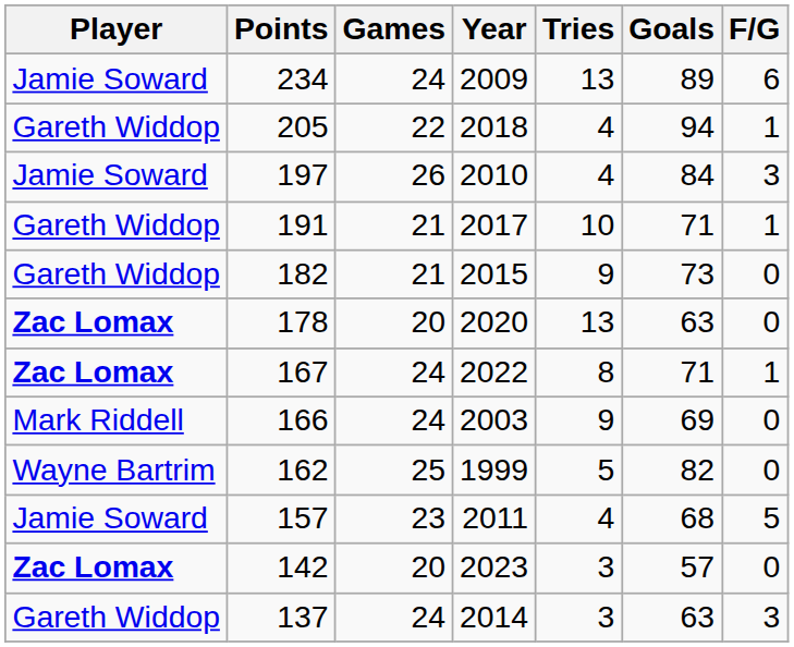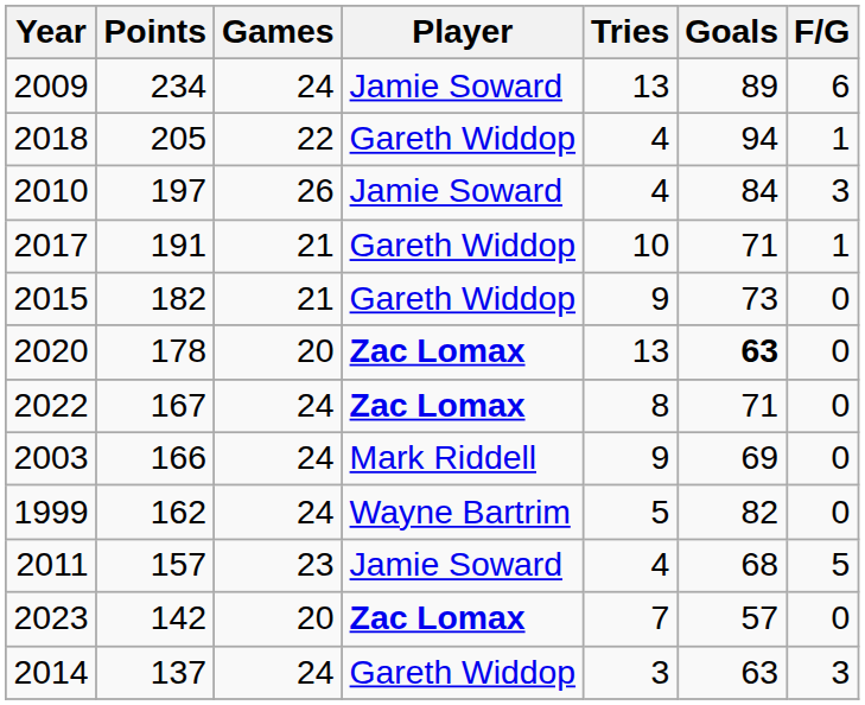 <table class="wikitable" style="text-align:right;">
 <tr>
-<th>Player</th>
+<th>Year</th>
 <th>Points</th>
 <th>Games</th>
-<th>Year</th>
+<th>Player</th>
 <th>Tries</th>
 <th>Goals</th>
 <th>F/G</th>
 </tr>
 <tr>
-<td align=left><a href='#'>Jamie Soward</a></td>
+<td>2009</td>
 <td>234</td>
 <td>24</td>
-<td>2009</td>
+<td align=left><a href='#'>Jamie Soward</a></td>
 <td>13</td>
 <td>89</td>
 <td>6</td>
 </tr>
 <tr>
-<td align=left><a href='#'>Gareth Widdop</a></td>
+<td>2018</td>
 <td>205</td>
 <td>22</td>
-<td>2018</td>
+<td align=left><a href='#'>Gareth Widdop</a></td>
 <td>4</td>
 <td>94</td>
 <td>1</td>
 </tr>
 <tr>
-<td align=left><a href='#'>Jamie Soward</a></td>
+<td>2010</td>
 <td>197</td>
 <td>26</td>
-<td>2010</td>
+<td align=left><a href='#'>Jamie Soward</a></td>
 <td>4</td>
 <td>84</td>
 <td>3</td>
 </tr>
 <tr>
-<td align=left><a href='#'>Gareth Widdop</a></td>
+<td>2017</td>
 <td>191</td>
 <td>21</td>
-<td>2017</td>
+<td align=left><a href='#'>Gareth Widdop</a></td>
 <td>10</td>
 <td>71</td>
 <td>1</td>
 </tr>
 <tr>
-<td align=left><a href='#'>Gareth Widdop</a></td>
+<td>2015</td>
 <td>182</td>
 <td>21</td>
-<td>2015</td>
+<td align=left><a href='#'>Gareth Widdop</a></td>
 <td>9</td>
 <td>73</td>
 <td>0</td>
 </tr>
 <tr>
-<td align=left><strong><a href='#'>Zac Lomax</a></strong></td>
+<td>2020</td>
 <td>178</td>
 <td>20</td>
-<td>2020</td>
+<td align=left><strong><a href='#'>Zac Lomax</a></strong></td>
 <td>13</td>
-<td>63</td>
+<td><strong>63</strong></td>
 <td>0</td>
 </tr>
 <tr>
-<td align=left><strong><a href='#'>Zac Lomax</a></strong></td>
+<td>2022</td>
 <td>167</td>
 <td>24</td>
-<td>2022</td>
+<td align=left><strong><a href='#'>Zac Lomax</a></strong></td>
 <td>8</td>
 <td>71</td>
-<td>1</td>
+<td>0</td>
 </tr>
 <tr>
-<td align=left><a href='#'>Mark Riddell</a></td>
+<td>2003</td>
 <td>166</td>
 <td>24</td>
-<td>2003</td>
+<td align=left><a href='#'>Mark Riddell</a></td>
 <td>9</td>
 <td>69</td>
 <td>0</td>
 </tr>
 <tr>
+<td>1999</td>
+<td>162</td>
+<td>24</td>
 <td align=left><a href='#'>Wayne Bartrim</a></td>
-<td>162</td>
-<td>25</td>
-<td>1999</td>
 <td>5</td>
 <td>82</td>
 <td>0</td>
 </tr>
 <tr>
-<td align=left><a href='#'>Jamie Soward</a></td>
+<td>2011</td>
 <td>157</td>
 <td>23</td>
-<td>2011</td>
+<td align=left><a href='#'>Jamie Soward</a></td>
 <td>4</td>
 <td>68</td>
 <td>5</td>
 </tr>
 <tr>
-<td align=left><strong><a href='#'>Zac Lomax</a></strong></td>
+<td>2023</td>
 <td>142</td>
 <td>20</td>
-<td>2023</td>
-<td>3</td>
+<td align=left><strong><a href='#'>Zac Lomax</a></strong></td>
+<td>7</td>
 <td>57</td>
 <td>0</td>
 </tr>
 <tr>
-<td align=left><a href='#'>Gareth Widdop</a></td>
+<td>2014</td>
 <td>137</td>
 <td>24</td>
-<td>2014</td>
+<td align=left><a href='#'>Gareth Widdop</a></td>
 <td>3</td>
 <td>63</td>
 <td>3</td>
 </tr>
 </table>
